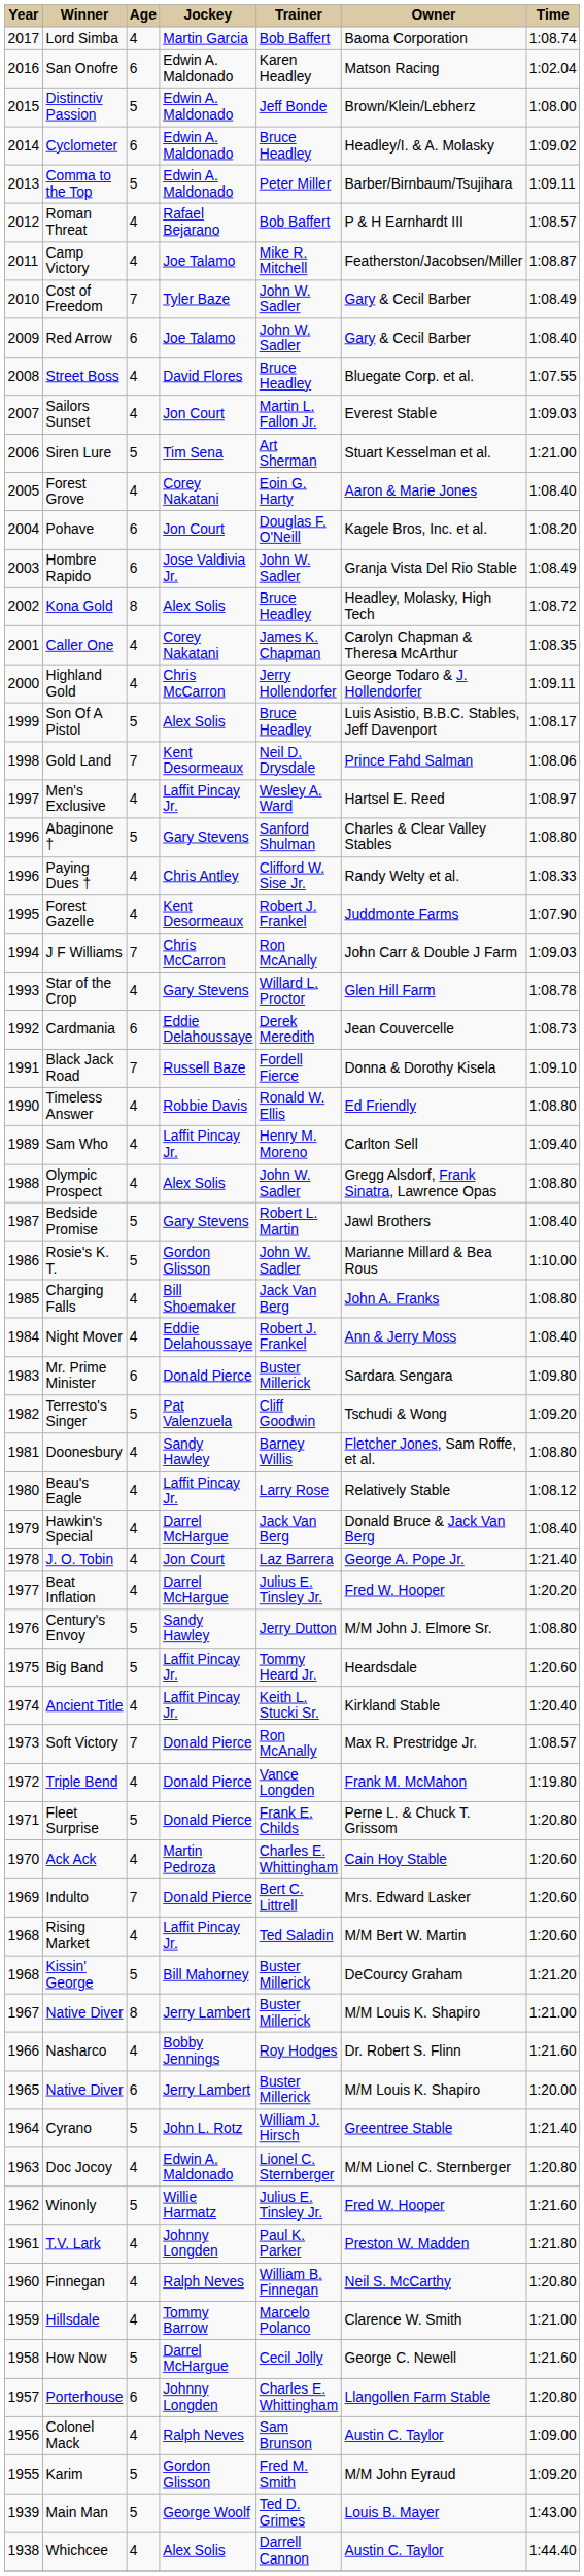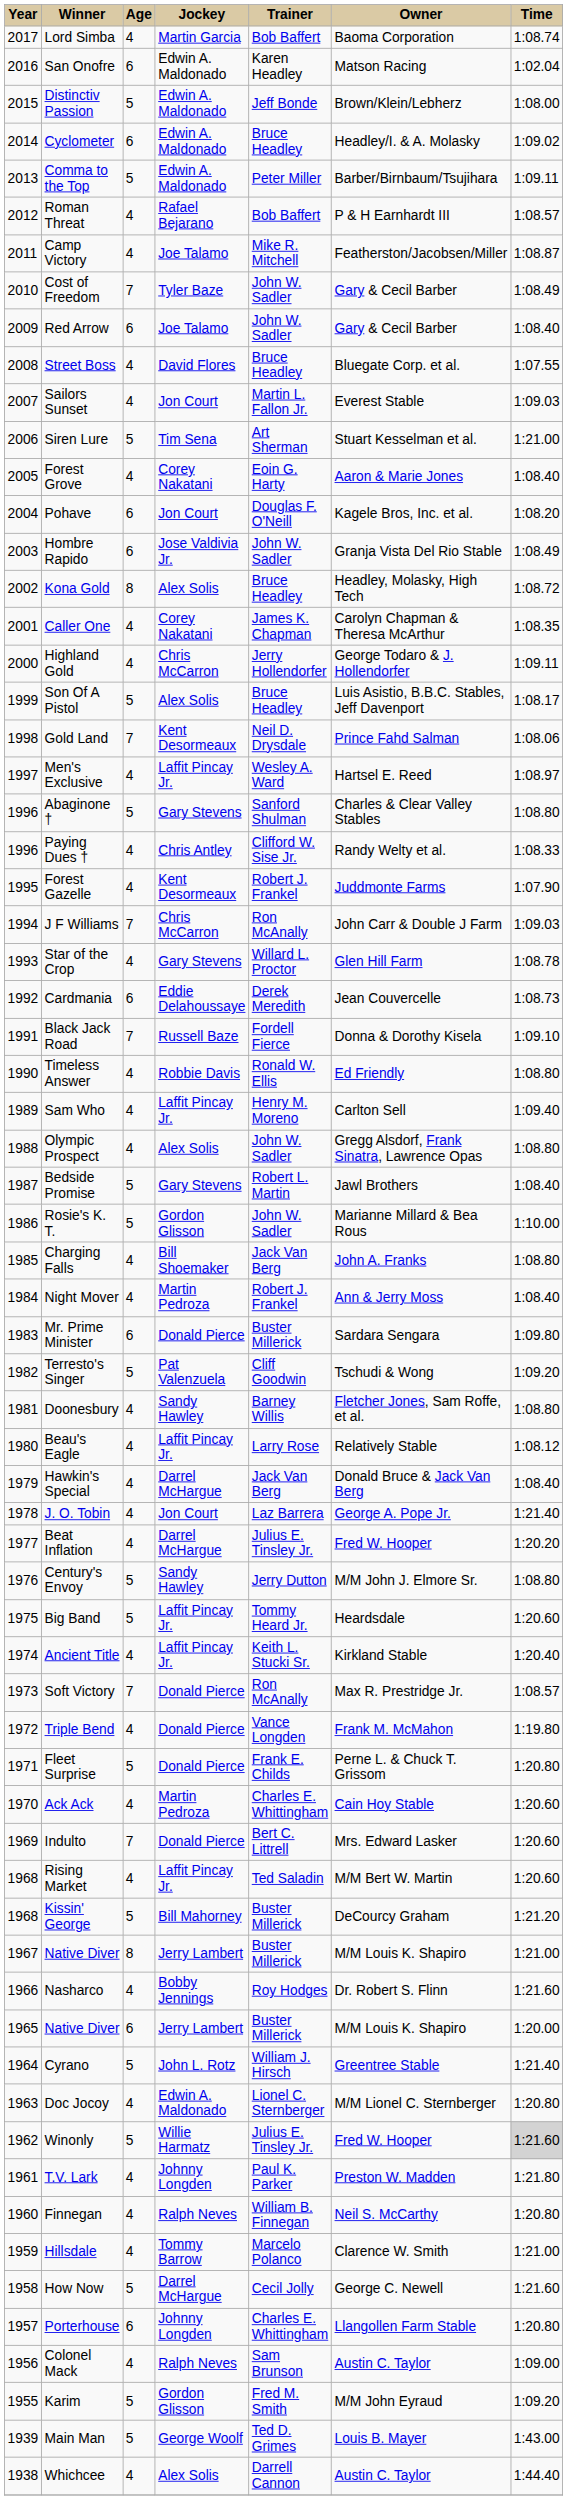 <table class="wikitable sortable">
 <tr>
 <th style="background-color:#DACAA5; width:38px">Year<br></th>
 <th style="background-color:#DACAA5; width:145px">Winner<br></th>
 <th style="background-color:#DACAA5; width:25px">Age<br></th>
 <th style="background-color:#DACAA5; width:140px">Jockey<br></th>
 <th style="background-color:#DACAA5; width:140px">Trainer<br></th>
 <th style="background-color:#DACAA5">Owner<br></th>
 <th style="background-color:#DACAA5">Time<br></th>
 </tr>
 <tr>
 <td>2017</td>
 <td>Lord Simba</td>
 <td>4</td>
 <td><a href='#'>Martin Garcia</a></td>
 <td><a href='#'>Bob Baffert</a></td>
 <td>Baoma Corporation</td>
 <td>1:08.74</td>
 </tr>
 <tr>
 <td>2016</td>
 <td>San Onofre</td>
 <td>6</td>
 <td>Edwin A. Maldonado</td>
 <td>Karen Headley</td>
 <td>Matson Racing</td>
 <td>1:02.04</td>
 </tr>
 <tr>
 <td>2015</td>
 <td><a href='#'>Distinctiv Passion</a></td>
 <td>5</td>
 <td><a href='#'>Edwin A. Maldonado</a></td>
 <td><a href='#'>Jeff Bonde</a></td>
 <td>Brown/Klein/Lebherz</td>
 <td>1:08.00</td>
 </tr>
 <tr>
 <td>2014</td>
 <td><a href='#'>Cyclometer</a></td>
 <td>6</td>
 <td><a href='#'>Edwin A. Maldonado</a></td>
 <td><a href='#'>Bruce Headley</a></td>
 <td>Headley/I. & A. Molasky</td>
 <td>1:09.02</td>
 </tr>
 <tr>
 <td>2013</td>
 <td><a href='#'>Comma to the Top</a></td>
 <td>5</td>
 <td><a href='#'>Edwin A. Maldonado</a></td>
 <td><a href='#'>Peter Miller</a></td>
 <td>Barber/Birnbaum/Tsujihara</td>
 <td>1:09.11</td>
 </tr>
 <tr>
 <td>2012</td>
 <td>Roman Threat</td>
 <td>4</td>
 <td><a href='#'>Rafael Bejarano</a></td>
 <td><a href='#'>Bob Baffert</a></td>
 <td>P & H Earnhardt III</td>
 <td>1:08.57</td>
 </tr>
 <tr>
 <td>2011</td>
 <td>Camp Victory</td>
 <td>4</td>
 <td><a href='#'>Joe Talamo</a></td>
 <td><a href='#'>Mike R. Mitchell</a></td>
 <td>Featherston/Jacobsen/Miller</td>
 <td>1:08.87</td>
 </tr>
 <tr>
 <td>2010</td>
 <td>Cost of Freedom</td>
 <td>7</td>
 <td><a href='#'>Tyler Baze</a></td>
 <td><a href='#'>John W. Sadler</a></td>
 <td><a href='#'>Gary</a> & Cecil Barber</td>
 <td>1:08.49</td>
 </tr>
 <tr>
 <td>2009</td>
 <td>Red Arrow</td>
 <td>6</td>
 <td><a href='#'>Joe Talamo</a></td>
 <td><a href='#'>John W. Sadler</a></td>
 <td><a href='#'>Gary</a> & Cecil Barber</td>
 <td>1:08.40</td>
 </tr>
 <tr>
 <td>2008</td>
 <td><a href='#'>Street Boss</a></td>
 <td>4</td>
 <td><a href='#'>David Flores</a></td>
 <td><a href='#'>Bruce Headley</a></td>
 <td>Bluegate Corp. et al.</td>
 <td>1:07.55</td>
 </tr>
 <tr>
 <td>2007</td>
 <td>Sailors Sunset</td>
 <td>4</td>
 <td><a href='#'>Jon Court</a></td>
 <td><a href='#'>Martin L. Fallon Jr.</a></td>
 <td>Everest Stable</td>
 <td>1:09.03</td>
 </tr>
 <tr>
 <td>2006</td>
 <td>Siren Lure</td>
 <td>5</td>
 <td><a href='#'>Tim Sena</a></td>
 <td><a href='#'>Art Sherman</a></td>
 <td>Stuart Kesselman et al.</td>
 <td>1:21.00</td>
 </tr>
 <tr>
 <td>2005</td>
 <td>Forest Grove</td>
 <td>4</td>
 <td><a href='#'>Corey Nakatani</a></td>
 <td><a href='#'>Eoin G. Harty</a></td>
 <td><a href='#'>Aaron & Marie Jones</a></td>
 <td>1:08.40</td>
 </tr>
 <tr>
 <td>2004</td>
 <td>Pohave</td>
 <td>6</td>
 <td><a href='#'>Jon Court</a></td>
 <td><a href='#'>Douglas F. O'Neill</a></td>
 <td>Kagele Bros, Inc. et al.</td>
 <td>1:08.20</td>
 </tr>
 <tr>
 <td>2003</td>
 <td>Hombre Rapido</td>
 <td>6</td>
 <td><a href='#'>Jose Valdivia Jr.</a></td>
 <td><a href='#'>John W. Sadler</a></td>
 <td>Granja Vista Del Rio Stable</td>
 <td>1:08.49</td>
 </tr>
 <tr>
 <td>2002</td>
 <td><a href='#'>Kona Gold</a></td>
 <td>8</td>
 <td><a href='#'>Alex Solis</a></td>
 <td><a href='#'>Bruce Headley</a></td>
 <td>Headley, Molasky, High Tech</td>
 <td>1:08.72</td>
 </tr>
 <tr>
 <td>2001</td>
 <td><a href='#'>Caller One</a></td>
 <td>4</td>
 <td><a href='#'>Corey Nakatani</a></td>
 <td><a href='#'>James K. Chapman</a></td>
 <td>Carolyn Chapman & Theresa McArthur</td>
 <td>1:08.35</td>
 </tr>
 <tr>
 <td>2000</td>
 <td>Highland Gold</td>
 <td>4</td>
 <td><a href='#'>Chris McCarron</a></td>
 <td><a href='#'>Jerry Hollendorfer</a></td>
 <td>George Todaro & <a href='#'>J. Hollendorfer</a></td>
 <td>1:09.11</td>
 </tr>
 <tr>
 <td>1999</td>
 <td>Son Of A Pistol</td>
 <td>5</td>
 <td><a href='#'>Alex Solis</a></td>
 <td><a href='#'>Bruce Headley</a></td>
 <td>Luis Asistio, B.B.C. Stables, Jeff Davenport</td>
 <td>1:08.17</td>
 </tr>
 <tr>
 <td>1998</td>
 <td>Gold Land</td>
 <td>7</td>
 <td><a href='#'>Kent Desormeaux</a></td>
 <td><a href='#'>Neil D. Drysdale</a></td>
 <td><a href='#'>Prince Fahd Salman</a></td>
 <td>1:08.06</td>
 </tr>
 <tr>
 <td>1997</td>
 <td>Men's Exclusive</td>
 <td>4</td>
 <td><a href='#'>Laffit Pincay Jr.</a></td>
 <td><a href='#'>Wesley A. Ward</a></td>
 <td>Hartsel E. Reed</td>
 <td>1:08.97</td>
 </tr>
 <tr>
 <td>1996</td>
 <td>Abaginone †</td>
 <td>5</td>
 <td><a href='#'>Gary Stevens</a></td>
 <td><a href='#'>Sanford Shulman</a></td>
 <td>Charles & Clear Valley Stables</td>
 <td>1:08.80</td>
 </tr>
 <tr>
 <td>1996</td>
 <td>Paying Dues †</td>
 <td>4</td>
 <td><a href='#'>Chris Antley</a></td>
 <td><a href='#'>Clifford W. Sise Jr.</a></td>
 <td>Randy Welty et al.</td>
 <td>1:08.33</td>
 </tr>
 <tr>
 <td>1995</td>
 <td>Forest Gazelle</td>
 <td>4</td>
 <td><a href='#'>Kent Desormeaux</a></td>
 <td><a href='#'>Robert J. Frankel</a></td>
 <td><a href='#'>Juddmonte Farms</a></td>
 <td>1:07.90</td>
 </tr>
 <tr>
 <td>1994</td>
 <td>J F Williams</td>
 <td>7</td>
 <td><a href='#'>Chris McCarron</a></td>
 <td><a href='#'>Ron McAnally</a></td>
 <td>John Carr & Double J Farm</td>
 <td>1:09.03</td>
 </tr>
 <tr>
 <td>1993</td>
 <td>Star of the Crop</td>
 <td>4</td>
 <td><a href='#'>Gary Stevens</a></td>
 <td><a href='#'>Willard L. Proctor</a></td>
 <td><a href='#'>Glen Hill Farm</a></td>
 <td>1:08.78</td>
 </tr>
 <tr>
 <td>1992</td>
 <td>Cardmania</td>
 <td>6</td>
 <td><a href='#'>Eddie Delahoussaye</a></td>
 <td><a href='#'>Derek Meredith</a></td>
 <td>Jean Couvercelle</td>
 <td>1:08.73</td>
 </tr>
 <tr>
 <td>1991</td>
 <td>Black Jack Road</td>
 <td>7</td>
 <td><a href='#'>Russell Baze</a></td>
 <td><a href='#'>Fordell Fierce</a></td>
 <td>Donna & Dorothy Kisela</td>
 <td>1:09.10</td>
 </tr>
 <tr>
 <td>1990</td>
 <td>Timeless Answer</td>
 <td>4</td>
 <td><a href='#'>Robbie Davis</a></td>
 <td><a href='#'>Ronald W. Ellis</a></td>
 <td><a href='#'>Ed Friendly</a></td>
 <td>1:08.80</td>
 </tr>
 <tr>
 <td>1989</td>
 <td>Sam Who</td>
 <td>4</td>
 <td><a href='#'>Laffit Pincay Jr.</a></td>
 <td><a href='#'>Henry M. Moreno</a></td>
 <td>Carlton Sell</td>
 <td>1:09.40</td>
 </tr>
 <tr>
 <td>1988</td>
 <td>Olympic Prospect</td>
 <td>4</td>
 <td><a href='#'>Alex Solis</a></td>
 <td><a href='#'>John W. Sadler</a></td>
 <td>Gregg Alsdorf, <a href='#'>Frank Sinatra</a>, Lawrence Opas</td>
 <td>1:08.80</td>
 </tr>
 <tr>
 <td>1987</td>
 <td>Bedside Promise</td>
 <td>5</td>
 <td><a href='#'>Gary Stevens</a></td>
 <td><a href='#'>Robert L. Martin</a></td>
 <td>Jawl Brothers</td>
 <td>1:08.40</td>
 </tr>
 <tr>
 <td>1986</td>
 <td>Rosie's K. T.</td>
 <td>5</td>
 <td><a href='#'>Gordon Glisson</a></td>
 <td><a href='#'>John W. Sadler</a></td>
 <td>Marianne Millard & Bea Rous</td>
 <td>1:10.00</td>
 </tr>
 <tr>
 <td>1985</td>
 <td>Charging Falls</td>
 <td>4</td>
 <td><a href='#'>Bill Shoemaker</a></td>
 <td><a href='#'>Jack Van Berg</a></td>
 <td><a href='#'>John A. Franks</a></td>
 <td>1:08.80</td>
 </tr>
 <tr>
 <td>1984</td>
 <td>Night Mover</td>
 <td>4</td>
-<td><a href='#'>Eddie Delahoussaye</a></td>
+<td><a href='#'>Martin Pedroza</a></td>
 <td><a href='#'>Robert J. Frankel</a></td>
 <td><a href='#'>Ann & Jerry Moss</a></td>
 <td>1:08.40</td>
 </tr>
 <tr>
 <td>1983</td>
 <td>Mr. Prime Minister</td>
 <td>6</td>
 <td><a href='#'>Donald Pierce</a></td>
 <td><a href='#'>Buster Millerick</a></td>
 <td>Sardara Sengara</td>
 <td>1:09.80</td>
 </tr>
 <tr>
 <td>1982</td>
 <td>Terresto's Singer</td>
 <td>5</td>
 <td><a href='#'>Pat Valenzuela</a></td>
 <td><a href='#'>Cliff Goodwin</a></td>
 <td>Tschudi & Wong</td>
 <td>1:09.20</td>
 </tr>
 <tr>
 <td>1981</td>
 <td>Doonesbury</td>
 <td>4</td>
 <td><a href='#'>Sandy Hawley</a></td>
 <td><a href='#'>Barney Willis</a></td>
 <td><a href='#'>Fletcher Jones</a>, Sam Roffe, et al.</td>
 <td>1:08.80</td>
 </tr>
 <tr>
 <td>1980</td>
 <td>Beau's Eagle</td>
 <td>4</td>
 <td><a href='#'>Laffit Pincay Jr.</a></td>
 <td><a href='#'>Larry Rose</a></td>
 <td>Relatively Stable</td>
 <td>1:08.12</td>
 </tr>
 <tr>
 <td>1979</td>
 <td>Hawkin's Special</td>
 <td>4</td>
 <td><a href='#'>Darrel McHargue</a></td>
 <td><a href='#'>Jack Van Berg</a></td>
 <td>Donald Bruce & <a href='#'>Jack Van Berg</a></td>
 <td>1:08.40</td>
 </tr>
 <tr>
 <td>1978</td>
 <td><a href='#'>J. O. Tobin</a></td>
 <td>4</td>
 <td><a href='#'>Jon Court</a></td>
 <td><a href='#'>Laz  Barrera</a></td>
 <td><a href='#'>George A. Pope Jr.</a></td>
 <td>1:21.40</td>
 </tr>
 <tr>
 <td>1977</td>
 <td>Beat Inflation</td>
 <td>4</td>
 <td><a href='#'>Darrel McHargue</a></td>
 <td><a href='#'>Julius E. Tinsley Jr. </a></td>
 <td><a href='#'>Fred W. Hooper</a></td>
 <td>1:20.20</td>
 </tr>
 <tr>
 <td>1976</td>
 <td>Century's Envoy</td>
 <td>5</td>
 <td><a href='#'>Sandy Hawley</a></td>
 <td><a href='#'>Jerry Dutton</a></td>
 <td>M/M John J. Elmore Sr.</td>
 <td>1:08.80</td>
 </tr>
 <tr>
 <td>1975</td>
 <td>Big Band</td>
 <td>5</td>
 <td><a href='#'>Laffit Pincay Jr.</a></td>
 <td><a href='#'>Tommy Heard Jr.</a></td>
 <td>Heardsdale</td>
 <td>1:20.60</td>
 </tr>
 <tr>
 <td>1974</td>
 <td><a href='#'>Ancient Title</a></td>
 <td>4</td>
 <td><a href='#'>Laffit Pincay Jr.</a></td>
 <td><a href='#'>Keith L. Stucki Sr.</a></td>
 <td>Kirkland Stable</td>
 <td>1:20.40</td>
 </tr>
 <tr>
 <td>1973</td>
 <td>Soft Victory</td>
 <td>7</td>
 <td><a href='#'>Donald Pierce</a></td>
 <td><a href='#'>Ron McAnally</a></td>
 <td>Max R. Prestridge Jr.</td>
 <td>1:08.57</td>
 </tr>
 <tr>
 <td>1972</td>
 <td><a href='#'>Triple Bend</a></td>
 <td>4</td>
 <td><a href='#'>Donald Pierce</a></td>
 <td><a href='#'>Vance Longden</a></td>
 <td><a href='#'>Frank M. McMahon</a></td>
 <td>1:19.80</td>
 </tr>
 <tr>
 <td>1971</td>
 <td>Fleet Surprise</td>
 <td>5</td>
 <td><a href='#'>Donald Pierce</a></td>
 <td><a href='#'>Frank E. Childs</a></td>
 <td>Perne L. & Chuck T. Grissom</td>
 <td>1:20.80</td>
 </tr>
 <tr>
 <td>1970</td>
 <td><a href='#'>Ack Ack</a></td>
 <td>4</td>
 <td><a href='#'>Martin Pedroza</a></td>
 <td><a href='#'>Charles E. Whittingham</a></td>
 <td><a href='#'>Cain Hoy Stable</a></td>
 <td>1:20.60</td>
 </tr>
 <tr>
 <td>1969</td>
 <td>Indulto</td>
 <td>7</td>
 <td><a href='#'>Donald Pierce</a></td>
 <td><a href='#'>Bert C. Littrell</a></td>
 <td>Mrs. Edward Lasker</td>
 <td>1:20.60</td>
 </tr>
 <tr>
 <td>1968</td>
 <td>Rising Market </td>
 <td>4</td>
 <td><a href='#'>Laffit Pincay Jr.</a></td>
 <td><a href='#'>Ted Saladin</a></td>
 <td>M/M Bert W. Martin</td>
 <td>1:20.60</td>
 </tr>
 <tr>
 <td>1968</td>
 <td><a href='#'>Kissin' George</a> </td>
 <td>5</td>
 <td><a href='#'>Bill Mahorney</a></td>
 <td><a href='#'>Buster Millerick</a></td>
 <td>DeCourcy Graham</td>
 <td>1:21.20</td>
 </tr>
 <tr>
 <td>1967</td>
 <td><a href='#'>Native Diver</a></td>
 <td>8</td>
 <td><a href='#'>Jerry Lambert</a></td>
 <td><a href='#'>Buster Millerick</a></td>
 <td>M/M Louis K. Shapiro</td>
 <td>1:21.00</td>
 </tr>
 <tr>
 <td>1966</td>
 <td>Nasharco</td>
 <td>4</td>
 <td><a href='#'>Bobby Jennings</a></td>
 <td><a href='#'>Roy Hodges</a></td>
 <td>Dr. Robert S. Flinn</td>
 <td>1:21.60</td>
 </tr>
 <tr>
 <td>1965</td>
 <td><a href='#'>Native Diver</a></td>
 <td>6</td>
 <td><a href='#'>Jerry Lambert</a></td>
 <td><a href='#'>Buster Millerick</a></td>
 <td>M/M Louis K. Shapiro</td>
 <td>1:20.00</td>
 </tr>
 <tr>
 <td>1964</td>
 <td>Cyrano</td>
 <td>5</td>
 <td><a href='#'>John L. Rotz</a></td>
 <td><a href='#'>William J. Hirsch</a></td>
 <td><a href='#'>Greentree Stable</a></td>
 <td>1:21.40</td>
 </tr>
 <tr>
 <td>1963</td>
 <td>Doc Jocoy</td>
 <td>4</td>
 <td><a href='#'>Edwin A. Maldonado</a></td>
 <td><a href='#'>Lionel C. Sternberger</a></td>
 <td>M/M Lionel C. Sternberger</td>
 <td>1:20.80</td>
 </tr>
 <tr>
 <td>1962</td>
 <td>Winonly</td>
 <td>5</td>
 <td><a href='#'>Willie Harmatz</a></td>
 <td><a href='#'>Julius E. Tinsley Jr.</a></td>
 <td><a href='#'>Fred W. Hooper</a></td>
-<td>1:21.60</td>
+<td style="background: lightgrey;">1:21.60</td>
 </tr>
 <tr>
 <td>1961</td>
 <td><a href='#'>T.V. Lark</a></td>
 <td>4</td>
 <td><a href='#'>Johnny Longden</a></td>
 <td><a href='#'>Paul K. Parker</a></td>
 <td><a href='#'>Preston W. Madden</a></td>
 <td>1:21.80</td>
 </tr>
 <tr>
 <td>1960</td>
 <td>Finnegan</td>
 <td>4</td>
 <td><a href='#'>Ralph Neves</a></td>
 <td><a href='#'>William B. Finnegan</a></td>
 <td><a href='#'>Neil S. McCarthy</a></td>
 <td>1:20.80</td>
 </tr>
 <tr>
 <td>1959</td>
 <td><a href='#'>Hillsdale</a></td>
 <td>4</td>
 <td><a href='#'>Tommy Barrow</a></td>
 <td><a href='#'>Marcelo Polanco</a></td>
 <td>Clarence W. Smith</td>
 <td>1:21.00</td>
 </tr>
 <tr>
 <td>1958</td>
 <td>How Now</td>
 <td>5</td>
 <td><a href='#'>Darrel McHargue</a></td>
 <td><a href='#'>Cecil Jolly</a></td>
 <td>George C. Newell</td>
 <td>1:21.60</td>
 </tr>
 <tr>
 <td>1957</td>
 <td><a href='#'>Porterhouse</a></td>
 <td>6</td>
 <td><a href='#'>Johnny Longden</a></td>
 <td><a href='#'>Charles E. Whittingham</a></td>
 <td><a href='#'>Llangollen Farm Stable</a></td>
 <td>1:20.80</td>
 </tr>
 <tr>
 <td>1956</td>
 <td>Colonel Mack</td>
 <td>4</td>
 <td><a href='#'>Ralph Neves</a></td>
 <td><a href='#'>Sam Brunson</a></td>
 <td><a href='#'>Austin C. Taylor</a></td>
 <td>1:09.00</td>
 </tr>
 <tr>
 <td>1955</td>
 <td>Karim</td>
 <td>5</td>
 <td><a href='#'>Gordon Glisson</a></td>
 <td><a href='#'>Fred M. Smith</a></td>
 <td>M/M John Eyraud</td>
 <td>1:09.20</td>
 </tr>
 <tr>
 <td>1939</td>
 <td>Main Man</td>
 <td>5</td>
 <td><a href='#'>George Woolf</a></td>
 <td><a href='#'>Ted D. Grimes</a></td>
 <td><a href='#'>Louis B. Mayer</a></td>
 <td>1:43.00</td>
 </tr>
 <tr>
 <td>1938</td>
 <td>Whichcee</td>
 <td>4</td>
 <td><a href='#'>Alex Solis</a></td>
 <td><a href='#'>Darrell Cannon</a></td>
 <td><a href='#'>Austin C. Taylor</a></td>
 <td>1:44.40</td>
 </tr>
 <tr>
 </tr>
 </table>
